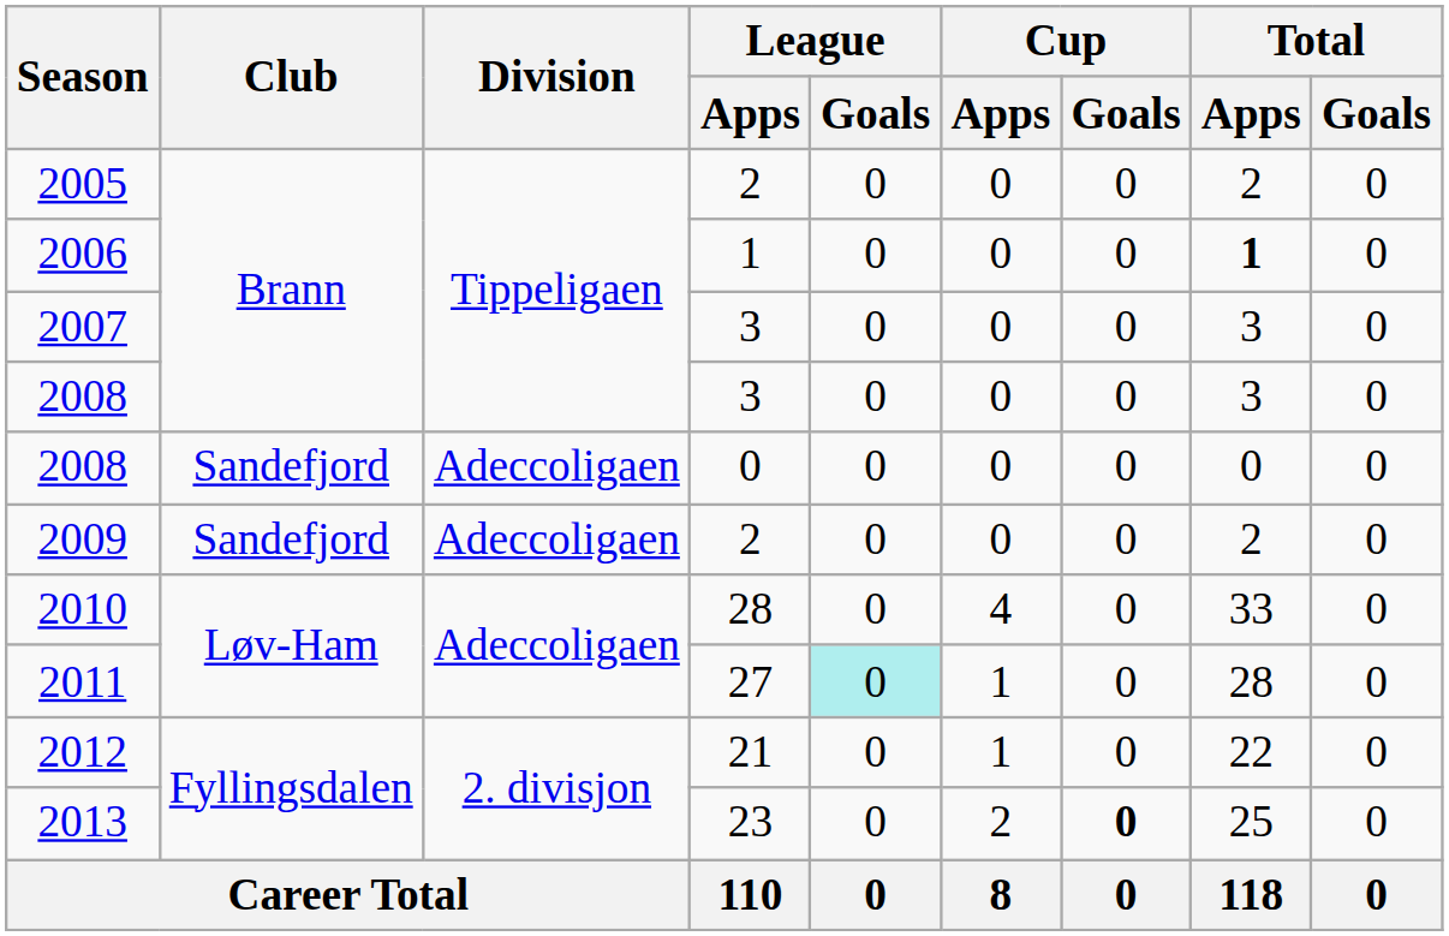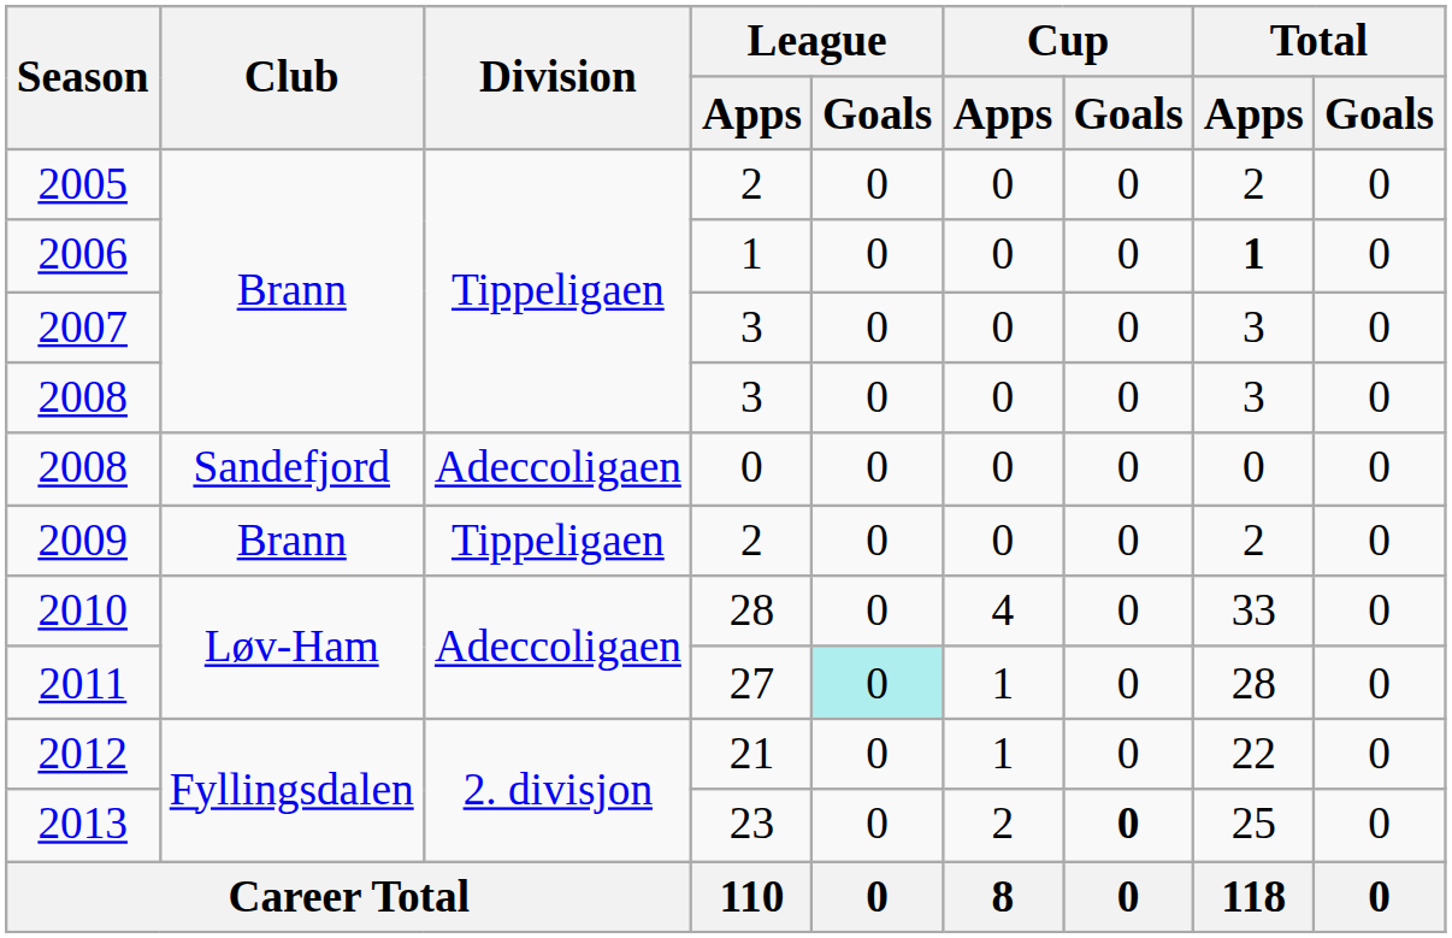 <table class="wikitable" style="text-align: center;">
 <tr>
 <th rowspan="2">Season</th>
 <th rowspan="2">Club</th>
 <th rowspan="2">Division</th>
 <th colspan="2">League</th>
 <th colspan="2">Cup</th>
 <th colspan="2">Total</th>
 </tr>
 <tr>
 <th>Apps</th>
 <th>Goals</th>
 <th>Apps</th>
 <th>Goals</th>
 <th>Apps</th>
 <th>Goals</th>
 </tr>
 <tr>
 <td><a href='#'>2005</a></td>
 <td rowspan="4" valign="center"><a href='#'>Brann</a></td>
 <td rowspan="4" valign="center"><a href='#'>Tippeligaen</a></td>
 <td>2</td>
 <td>0</td>
 <td>0</td>
 <td>0</td>
 <td>2</td>
 <td>0</td>
 </tr>
 <tr>
 <td><a href='#'>2006</a></td>
 <td>1</td>
 <td>0</td>
 <td>0</td>
 <td>0</td>
 <td><strong>1</strong></td>
 <td>0</td>
 </tr>
 <tr>
 <td><a href='#'>2007</a></td>
 <td>3</td>
 <td>0</td>
 <td>0</td>
 <td>0</td>
 <td>3</td>
 <td>0</td>
 </tr>
 <tr>
 <td><a href='#'>2008</a></td>
 <td>3</td>
 <td>0</td>
 <td>0</td>
 <td>0</td>
 <td>3</td>
 <td>0</td>
 </tr>
 <tr>
 <td><a href='#'>2008</a></td>
 <td rowspan="1" valign="center"><a href='#'>Sandefjord</a></td>
 <td><a href='#'>Adeccoligaen</a></td>
 <td>0</td>
 <td>0</td>
 <td>0</td>
 <td>0</td>
 <td>0</td>
 <td>0</td>
 </tr>
 <tr>
 <td><a href='#'>2009</a></td>
-<td rowspan="1" valign="center"><a href='#'>Sandefjord</a></td>
-<td><a href='#'>Adeccoligaen</a></td>
+<td rowspan="1" valign="center"><a href='#'>Brann</a></td>
+<td><a href='#'>Tippeligaen</a></td>
 <td>2</td>
 <td>0</td>
 <td>0</td>
 <td>0</td>
 <td>2</td>
 <td>0</td>
 </tr>
 <tr>
 <td><a href='#'>2010</a></td>
 <td rowspan="2" valign="center"><a href='#'>Løv-Ham</a></td>
 <td rowspan="2" valign="center"><a href='#'>Adeccoligaen</a></td>
 <td>28</td>
 <td>0</td>
 <td>4</td>
 <td>0</td>
 <td>33</td>
 <td>0</td>
 </tr>
 <tr>
 <td><a href='#'>2011</a></td>
 <td>27</td>
 <td style="background: paleturquoise;">0</td>
 <td>1</td>
 <td>0</td>
 <td>28</td>
 <td>0</td>
 </tr>
 <tr>
 <td><a href='#'>2012</a></td>
 <td rowspan="2" valign="center"><a href='#'>Fyllingsdalen</a></td>
 <td rowspan="2" valign="center"><a href='#'>2. divisjon</a></td>
 <td>21</td>
 <td>0</td>
 <td>1</td>
 <td>0</td>
 <td>22</td>
 <td>0</td>
 </tr>
 <tr>
 <td><a href='#'>2013</a></td>
 <td>23</td>
 <td>0</td>
 <td>2</td>
 <td><strong>0</strong></td>
 <td>25</td>
 <td>0</td>
 </tr>
 <tr>
 <th colspan="3">Career Total</th>
 <th>110</th>
 <th>0</th>
 <th>8</th>
 <th>0</th>
 <th>118</th>
 <th>0</th>
 </tr>
 </table>
